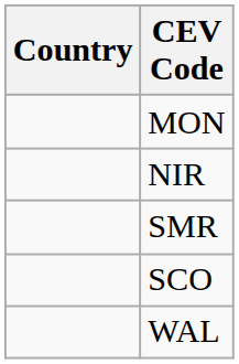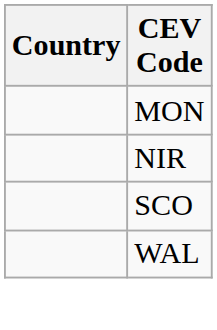 <table class="wikitable">
 <tr>
 <th>Country</th>
 <th>CEV<br>Code</th>
 </tr>
 <tr>
 <td></td>
 <td>MON</td>
 </tr>
 <tr>
 <td></td>
 <td>NIR</td>
 </tr>
 <tr>
 <td></td>
-<td>SMR</td>
-</tr>
-<tr>
-<td></td>
 <td>SCO</td>
 </tr>
 <tr>
 <td></td>
 <td>WAL</td>
 </tr>
 </table>
